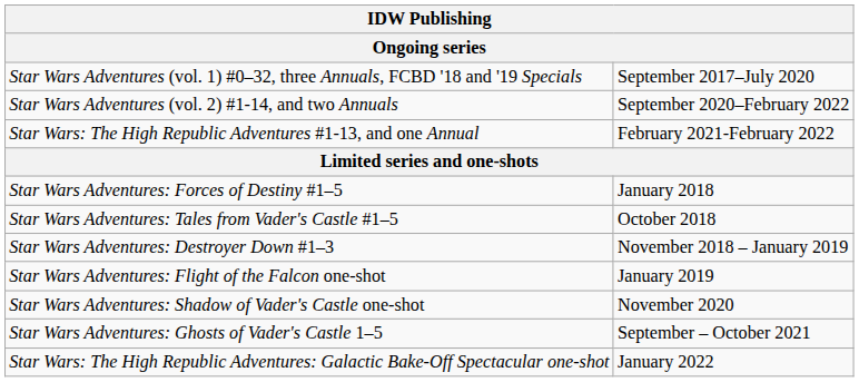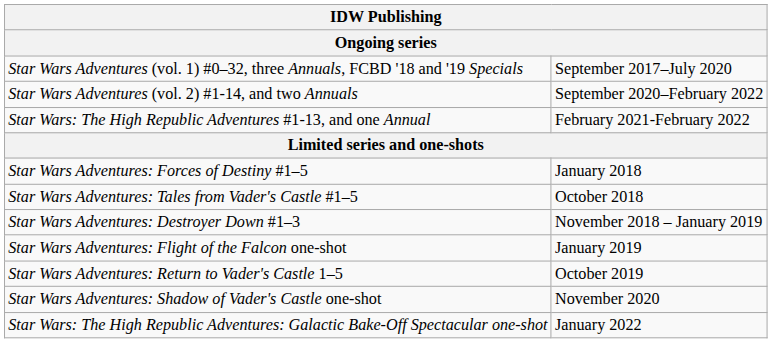 <table class="wikitable">
 <tr>
 <th colspan="2">IDW Publishing</th>
 </tr>
 <tr>
 <th colspan="2">Ongoing series</th>
 </tr>
 <tr>
 <td><em>Star Wars Adventures</em> (vol. 1) #0–32, three <em>Annuals</em>, FCBD '18 and '19 <em>Specials</em></td>
 <td>September 2017–July 2020</td>
 </tr>
 <tr>
 <td><em>Star Wars Adventures</em> (vol. 2) #1-14, and two <em>Annuals</em></td>
 <td>September 2020–February 2022</td>
 </tr>
 <tr>
 <td><em>Star Wars: The High Republic Adventures</em> #1-13, and one <em>Annual</em></td>
 <td>February 2021-February 2022</td>
 </tr>
 <tr>
 <th colspan="2">Limited series and one-shots</th>
 </tr>
 <tr>
 <td><em>Star Wars Adventures: Forces of Destiny</em> #1–5</td>
 <td>January 2018</td>
 </tr>
 <tr>
 <td><em>Star Wars Adventures: Tales from Vader's Castle</em> #1–5</td>
 <td>October 2018</td>
 </tr>
 <tr>
 <td><em>Star Wars Adventures: Destroyer Down</em> #1–3</td>
 <td>November 2018 – January 2019</td>
 </tr>
 <tr>
 <td><em>Star Wars Adventures: Flight of the Falcon</em> one-shot</td>
 <td>January 2019</td>
 </tr>
 <tr>
+<td><em>Star Wars Adventures: Return to Vader's Castle</em> 1–5</td>
+<td>October 2019</td>
+</tr>
+<tr>
 <td><em>Star Wars Adventures: Shadow of Vader's Castle</em> one-shot</td>
 <td>November 2020</td>
-</tr>
-<tr>
-<td><em>Star Wars Adventures: Ghosts of Vader's Castle</em> 1–5</td>
-<td>September – October 2021</td>
 </tr>
 <tr>
 <td><em>Star Wars: The High Republic Adventures: Galactic Bake-Off Spectacular one-shot</em></td>
 <td>January 2022</td>
 </tr>
 </table>
